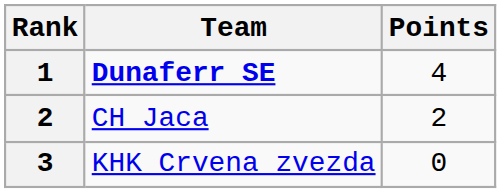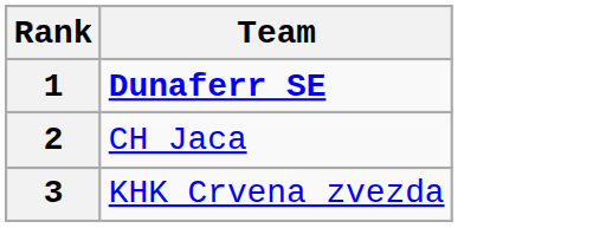 <table class="wikitable" style="text-align: center;">
 <tr>
 <th>Rank</th>
 <th>Team</th>
-<th>Points</th>
 </tr>
 <tr>
 <th>1</th>
 <td style="text-align: left;"> <strong><a href='#'>Dunaferr SE</a></strong></td>
-<td>4</td>
 </tr>
 <tr>
 <th>2</th>
 <td style="text-align: left;"> <a href='#'>CH Jaca</a></td>
-<td>2</td>
 </tr>
 <tr>
 <th>3</th>
 <td style="text-align: left;"> <a href='#'>KHK Crvena zvezda</a></td>
-<td>0</td>
 </tr>
 </table>
